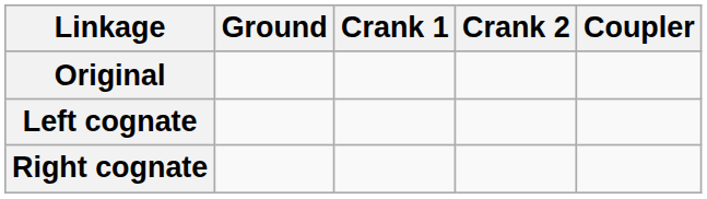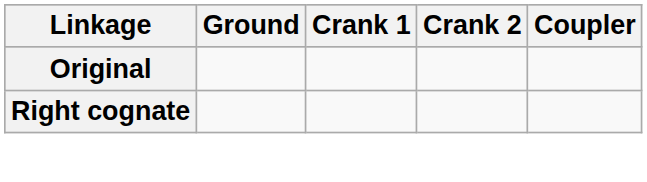 <table class="wikitable" style="text-align:center">
 <tr>
 <th>Linkage</th>
 <th>Ground</th>
 <th>Crank 1</th>
 <th>Crank 2</th>
 <th>Coupler</th>
 </tr>
 <tr>
 <th>Original</th>
 <td></td>
 <td></td>
 <td></td>
 <td></td>
 </tr>
 <tr>
-<th>Left cognate</th>
-<td></td>
-<td></td>
-<td></td>
-<td></td>
-</tr>
-<tr>
 <th>Right cognate</th>
 <td></td>
 <td></td>
 <td></td>
 <td></td>
 </tr>
 </table>
